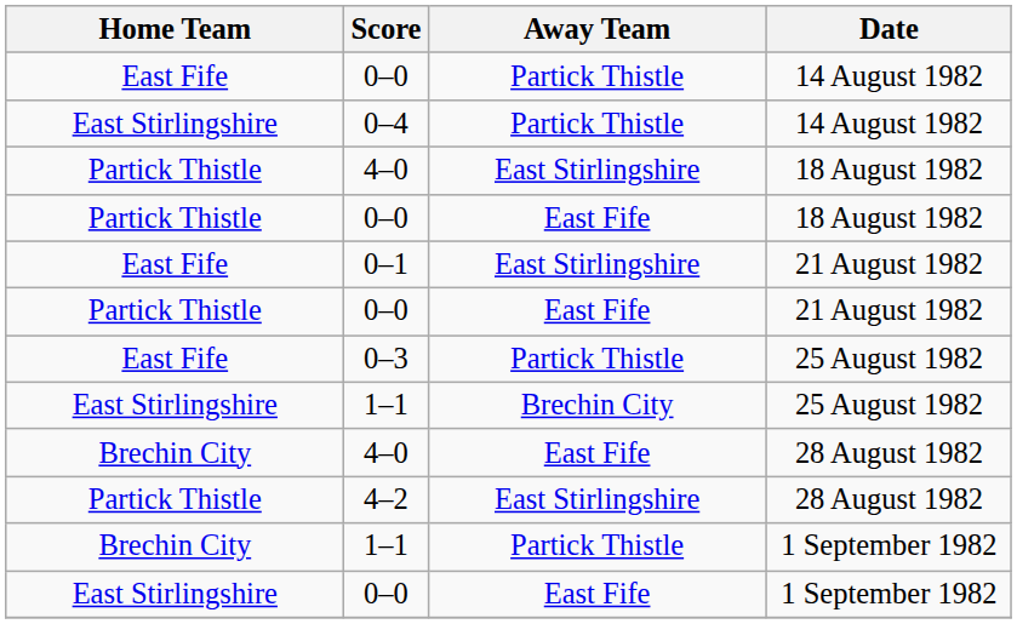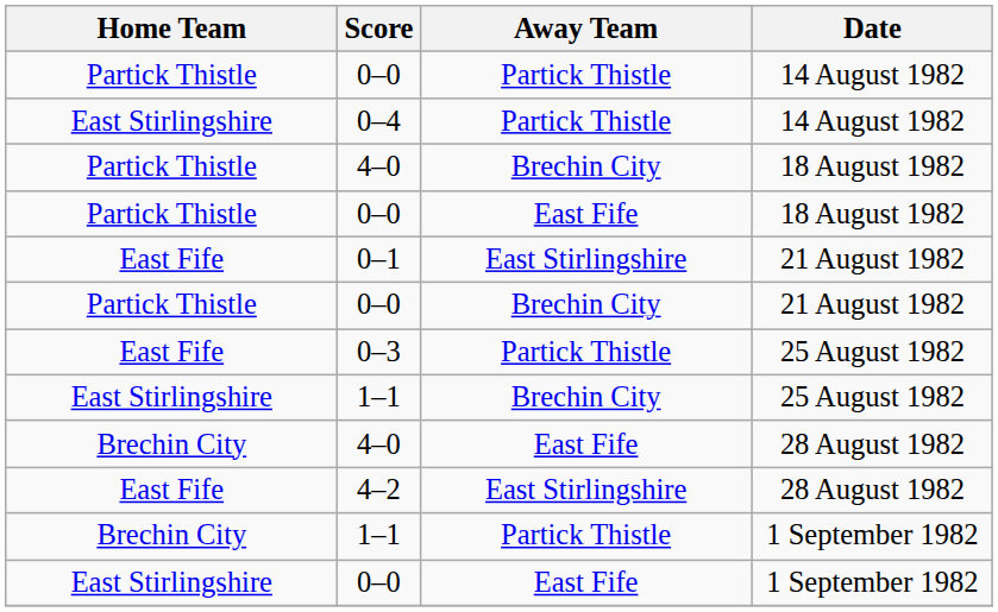 <table class="wikitable" style="text-align:center;">
 <tr>
 <th width=175>Home Team</th>
 <th width=20>Score</th>
 <th width=175>Away Team</th>
 <th width= 125>Date</th>
 </tr>
 <tr>
-<td><a href='#'>East Fife</a></td>
+<td><a href='#'>Partick Thistle</a></td>
 <td>0–0</td>
 <td><a href='#'>Partick Thistle</a></td>
 <td>14 August 1982</td>
 </tr>
 <tr>
 <td><a href='#'>East Stirlingshire</a></td>
 <td>0–4</td>
 <td><a href='#'>Partick Thistle</a></td>
 <td>14 August 1982</td>
 </tr>
 <tr>
 <td><a href='#'>Partick Thistle</a></td>
 <td>4–0</td>
-<td><a href='#'>East Stirlingshire</a></td>
+<td><a href='#'>Brechin City</a></td>
 <td>18 August 1982</td>
 </tr>
 <tr>
 <td><a href='#'>Partick Thistle</a></td>
 <td>0–0</td>
 <td><a href='#'>East Fife</a></td>
 <td>18 August 1982</td>
 </tr>
 <tr>
 <td><a href='#'>East Fife</a></td>
 <td>0–1</td>
 <td><a href='#'>East Stirlingshire</a></td>
 <td>21 August 1982</td>
 </tr>
 <tr>
 <td><a href='#'>Partick Thistle</a></td>
 <td>0–0</td>
-<td><a href='#'>East Fife</a></td>
+<td><a href='#'>Brechin City</a></td>
 <td>21 August 1982</td>
 </tr>
 <tr>
 <td><a href='#'>East Fife</a></td>
 <td>0–3</td>
 <td><a href='#'>Partick Thistle</a></td>
 <td>25 August 1982</td>
 </tr>
 <tr>
 <td><a href='#'>East Stirlingshire</a></td>
 <td>1–1</td>
 <td><a href='#'>Brechin City</a></td>
 <td>25 August 1982</td>
 </tr>
 <tr>
 <td><a href='#'>Brechin City</a></td>
 <td>4–0</td>
 <td><a href='#'>East Fife</a></td>
 <td>28 August 1982</td>
 </tr>
 <tr>
-<td><a href='#'>Partick Thistle</a></td>
+<td><a href='#'>East Fife</a></td>
 <td>4–2</td>
 <td><a href='#'>East Stirlingshire</a></td>
 <td>28 August 1982</td>
 </tr>
 <tr>
 <td><a href='#'>Brechin City</a></td>
 <td>1–1</td>
 <td><a href='#'>Partick Thistle</a></td>
 <td>1 September 1982</td>
 </tr>
 <tr>
 <td><a href='#'>East Stirlingshire</a></td>
 <td>0–0</td>
 <td><a href='#'>East Fife</a></td>
 <td>1 September 1982</td>
 </tr>
 <tr>
 </tr>
 </table>
